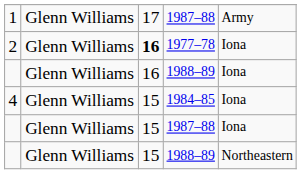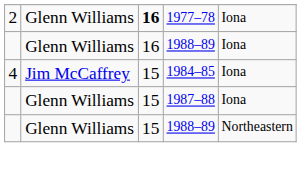 <table class="wikitable">
 <tr>
-</tr>
-<tr>
-<td>1</td>
-<td>Glenn Williams</td>
-<td>17</td>
-<td style="font-size:80%;"><a href='#'>1987–88</a></td>
-<td style="font-size:80%;">Army</td>
 </tr>
 <tr>
 <td>2</td>
 <td>Glenn Williams</td>
 <td><strong>16</strong></td>
 <td style="font-size:80%;"><a href='#'>1977–78</a></td>
 <td style="font-size:80%;">Iona</td>
 </tr>
 <tr>
 <td></td>
 <td>Glenn Williams</td>
 <td>16</td>
 <td style="font-size:80%;"><a href='#'>1988–89</a></td>
 <td style="font-size:80%;">Iona</td>
 </tr>
 <tr>
 <td>4</td>
-<td>Glenn Williams</td>
+<td><a href='#'>Jim McCaffrey</a></td>
 <td>15</td>
 <td style="font-size:80%;"><a href='#'>1984–85</a></td>
 <td style="font-size:80%;">Iona</td>
 </tr>
 <tr>
 <td></td>
 <td>Glenn Williams</td>
 <td>15</td>
 <td style="font-size:80%;"><a href='#'>1987–88</a></td>
 <td style="font-size:80%;">Iona</td>
 </tr>
 <tr>
 <td></td>
 <td>Glenn Williams</td>
 <td>15</td>
 <td style="font-size:80%;"><a href='#'>1988–89</a></td>
 <td style="font-size:80%;">Northeastern</td>
 </tr>
 </table>
